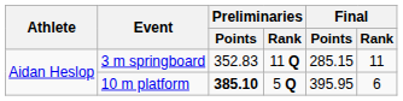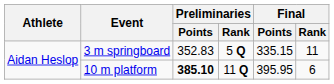 <table class="wikitable" style="font-size:90%;">
 <tr>
 <th rowspan=2>Athlete</th>
 <th rowspan=2>Event</th>
 <th colspan=2>Preliminaries</th>
 <th colspan=2>Final</th>
 </tr>
 <tr style="font-size:95%">
 <th>Points</th>
 <th>Rank</th>
 <th>Points</th>
 <th>Rank</th>
 </tr>
 <tr align=center>
 <td align=left rowspan=2><a href='#'>Aidan Heslop</a></td>
 <td align=left><a href='#'>3 m springboard</a></td>
 <td>352.83</td>
-<td>11 <strong>Q</strong></td>
-<td>285.15</td>
+<td>5 <strong>Q</strong></td>
+<td>335.15</td>
 <td>11</td>
 </tr>
 <tr align=center>
 <td align=left><a href='#'>10 m platform</a></td>
 <td><strong>385.10</strong></td>
-<td>5 <strong>Q</strong></td>
+<td>11 <strong>Q</strong></td>
 <td>395.95</td>
 <td>6</td>
 </tr>
 </table>
